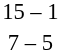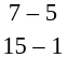 <table style="text-align:center">
 <tr>
 <th width=200></th>
 <th width=100></th>
 <th width=200></th>
 </tr>
 <tr>
 <td align=right><strong></strong></td>
-<td>15 – 1</td>
+<td>7 – 5</td>
 <td align=left></td>
 </tr>
 <tr>
 <td align=right><strong></strong></td>
-<td>7 – 5</td>
+<td>15 – 1</td>
 <td align=left></td>
 </tr>
 </table>
